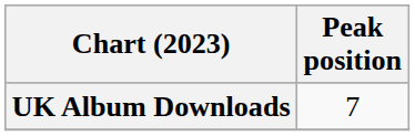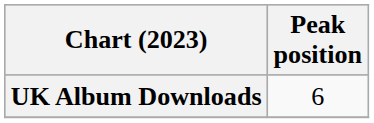 <table class="wikitable sortable plainrowheaders" style="text-align:center">
 <tr>
 <th scope="col">Chart (2023)</th>
 <th scope="col">Peak<br>position</th>
 </tr>
 <tr>
 <th scope="row">UK Album Downloads</th>
-<td>7</td>
+<td>6</td>
 </tr>
 <tr>
 </tr>
 </table>
